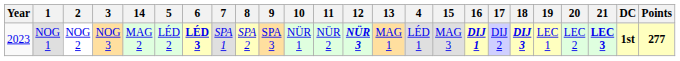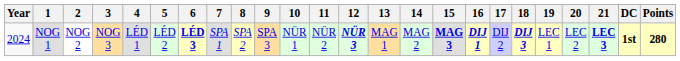 <table class="wikitable" style="text-align:center; font-size:85%">
 <tr>
 <th>Year</th>
 <th>1</th>
 <th>2</th>
 <th>3</th>
-<th>14</th>
+<th>4</th>
 <th>5</th>
 <th>6</th>
 <th>7</th>
 <th>8</th>
 <th>9</th>
 <th>10</th>
 <th>11</th>
 <th>12</th>
 <th>13</th>
-<th>4</th>
+<th>14</th>
 <th>15</th>
 <th>16</th>
 <th>17</th>
 <th>18</th>
 <th>19</th>
 <th>20</th>
 <th>21</th>
 <th>DC</th>
 <th>Points</th>
 </tr>
 <tr>
-<td><a href='#'>2023</a></td>
+<td><a href='#'>2024</a></td>
 <td style="background:#DFDFDF;"><a href='#'>NOG<br>1</a><br></td>
 <td style="background:#FFFFFF;"><a href='#'>NOG<br>2</a><br></td>
 <td style="background:#FFDF9F;"><a href='#'>NOG<br>3</a><br></td>
-<td style="background:#DFFFDF;"><a href='#'>MAG<br>2</a><br></td>
+<td style="background:#DFDFDF;"><a href='#'>LÉD<br>1</a><br></td>
 <td style="background:#DFFFDF;"><a href='#'>LÉD<br>2</a><br></td>
 <td style="background:#FFFFBF;"><strong><a href='#'>LÉD<br>3</a></strong><br></td>
 <td style="background:#DFDFDF;"><em><a href='#'>SPA<br>1</a></em><br></td>
 <td style="background:#FFFFBF;"><em><a href='#'>SPA<br>2</a></em><br></td>
 <td style="background:#FFDF9F;"><a href='#'>SPA<br>3</a><br></td>
 <td style="background:#DFFFDF;"><a href='#'>NÜR<br>1</a><br></td>
 <td style="background:#DFFFDF;"><a href='#'>NÜR<br>2</a><br></td>
 <td style="background:#DFFFDF;"><strong><em><a href='#'>NÜR<br>3</a></em><br></strong></td>
 <td style="background:#FFDF9F;"><a href='#'>MAG<br>1</a><br></td>
-<td style="background:#DFDFDF;"><a href='#'>LÉD<br>1</a><br></td>
-<td style="background:#DFDFDF;"><a href='#'>MAG<br>3</a><br></td>
+<td style="background:#DFFFDF;"><a href='#'>MAG<br>2</a><br></td>
+<td style="background:#DFDFDF;"><strong><a href='#'>MAG<br>3</a><br></strong></td>
 <td style="background:#FFFFBF;"><strong><em><a href='#'>DIJ<br>1</a></em></strong><br></td>
 <td style="background:#CFCFFF;"><a href='#'>DIJ<br>2</a><br></td>
 <td style="background:#FFFFBF;"><strong><em><a href='#'>DIJ<br>3</a></em></strong><br></td>
 <td style="background:#FFFFBF;"><a href='#'>LEC<br>1</a><br></td>
 <td style="background:#DFFFDF;"><a href='#'>LEC<br>2</a><br></td>
 <td style="background:#DFFFDF;"><strong><a href='#'>LEC<br>3</a></strong><br></td>
 <th style="background:#FFFFBF">1st</th>
-<th style="background:#FFFFBF">277</th>
+<th style="background:#FFFFBF">280</th>
 </tr>
 </table>
